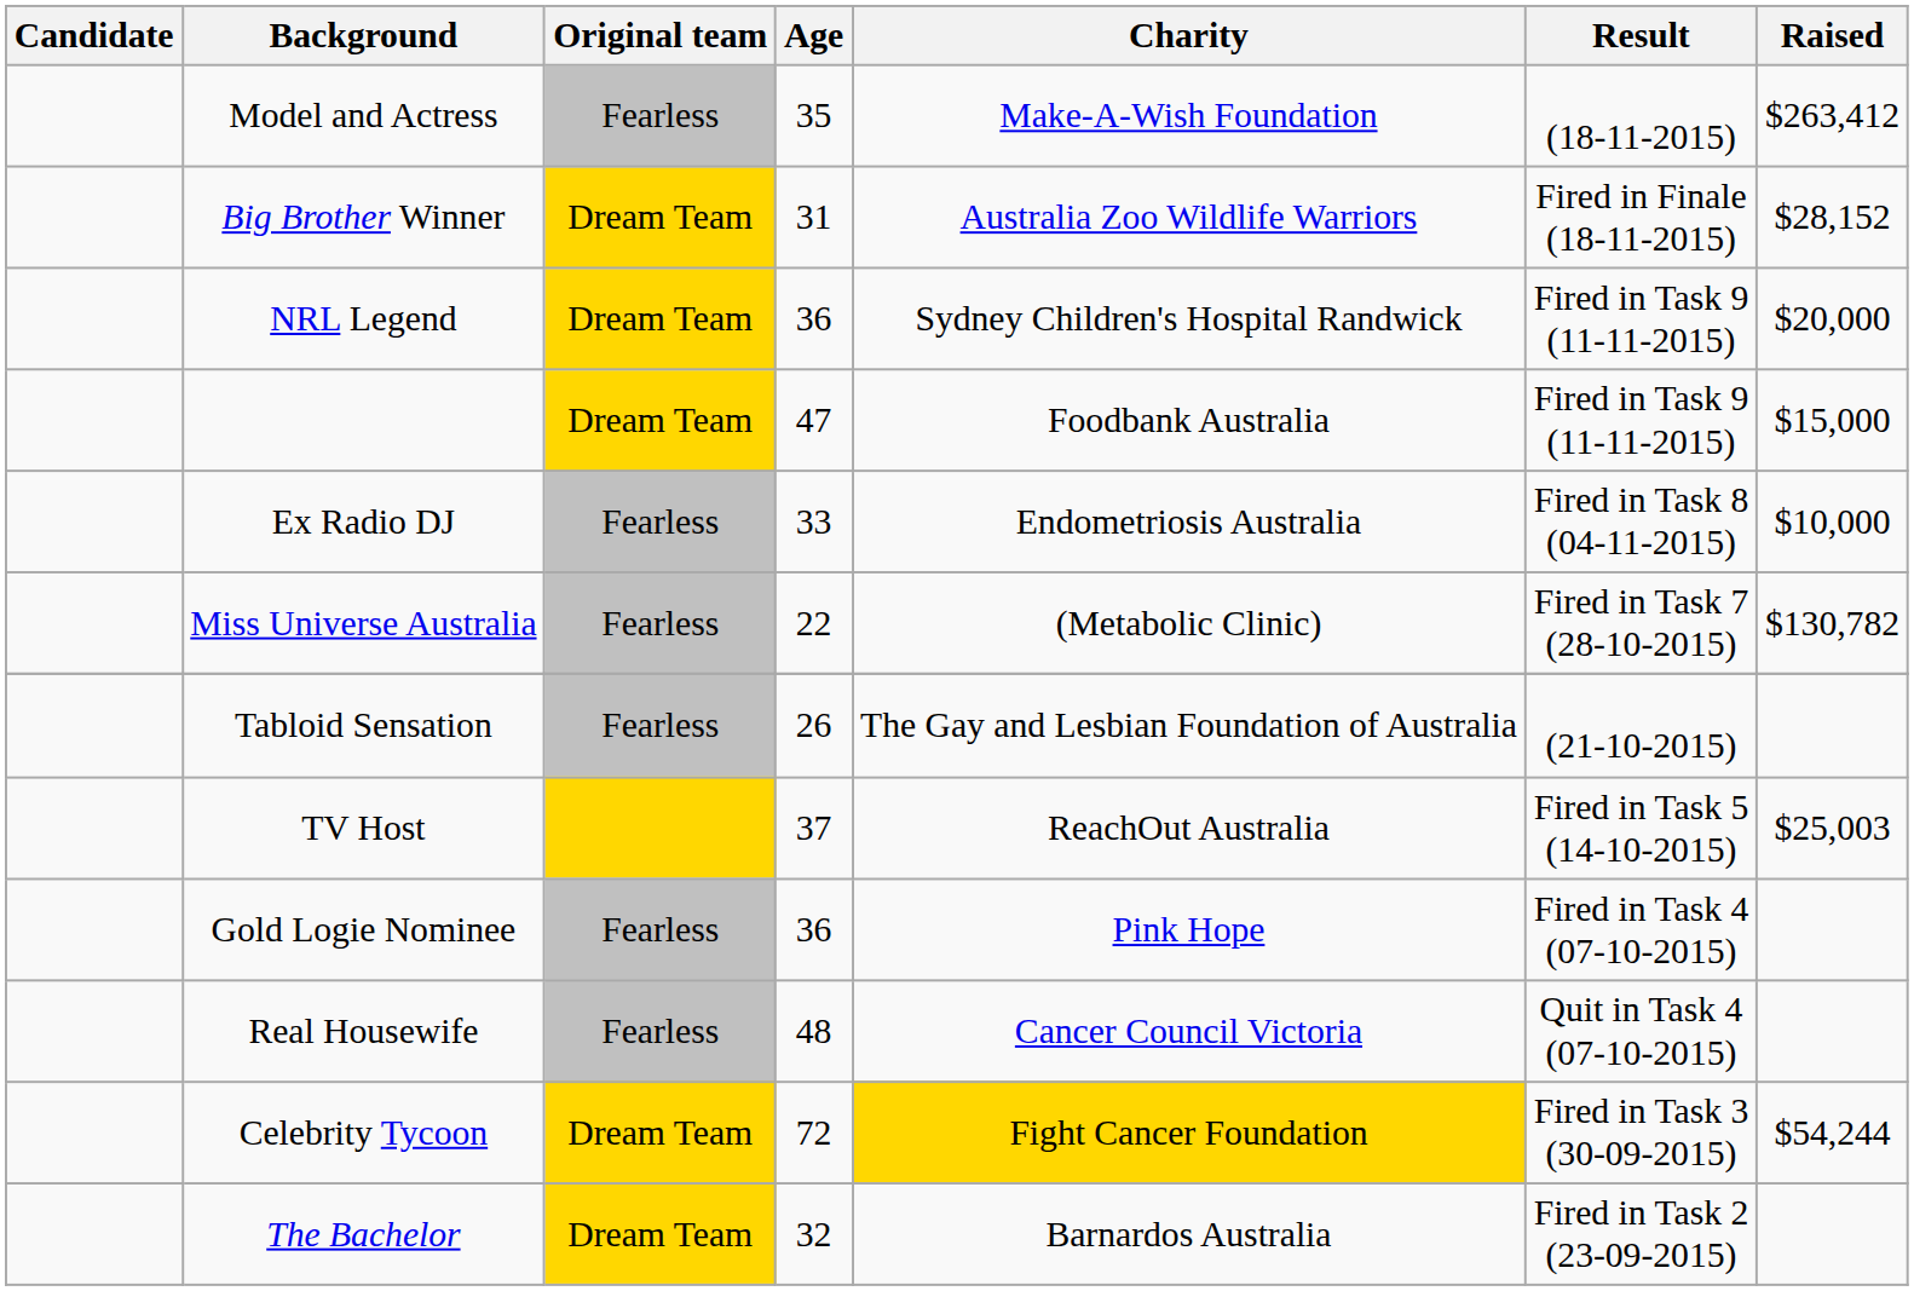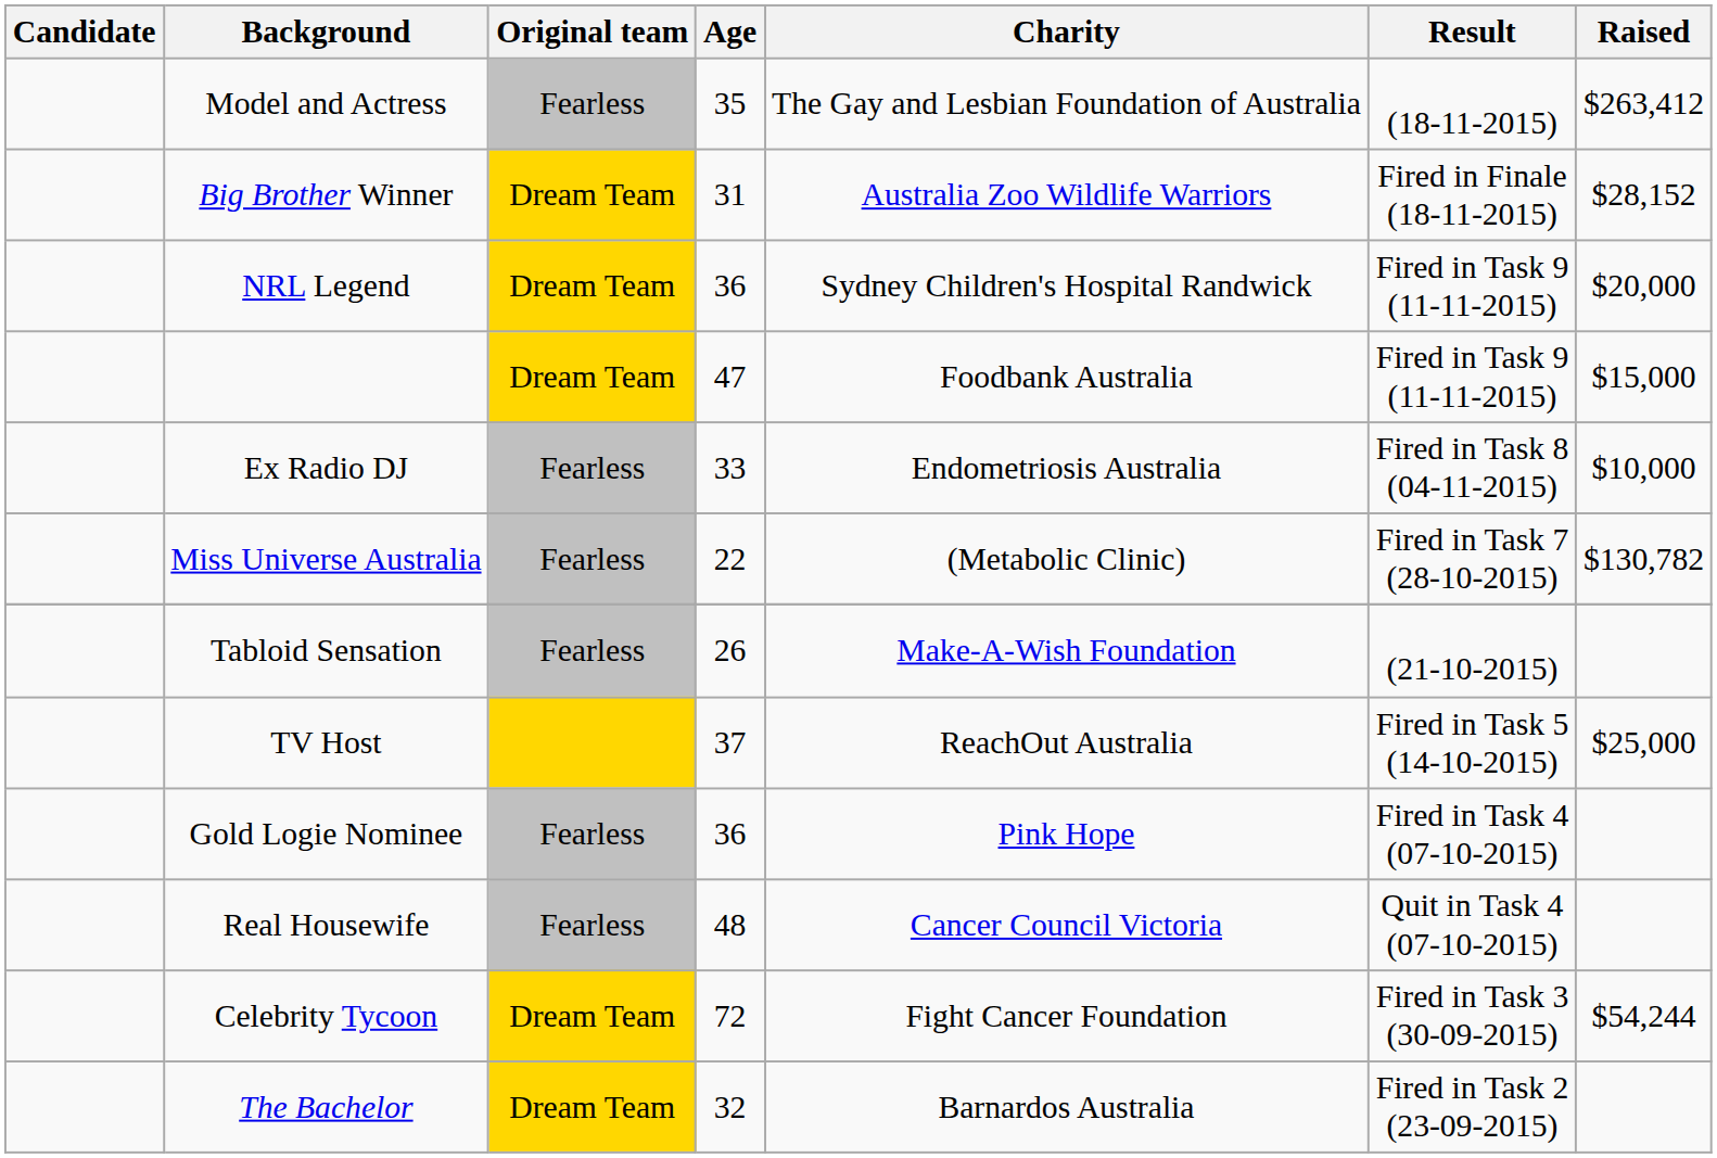 <table class= "wikitable" align=center border="2" cellpadding="3" cellspacing="0" style="text-align: center; font-size:95%">
 <tr>
 <th>Candidate</th>
 <th>Background</th>
 <th>Original team</th>
 <th>Age</th>
 <th>Charity</th>
 <th>Result</th>
 <th>Raised</th>
 </tr>
 <tr>
 <td></td>
 <td>Model and Actress</td>
 <td style="text-align:center; background:silver;">Fearless</td>
 <td align="center">35</td>
-<td><a href='#'>Make-A-Wish Foundation</a></td>
+<td>The Gay and Lesbian Foundation of Australia</td>
 <td><br>(18-11-2015)</td>
 <td>$263,412</td>
 </tr>
 <tr>
 <td></td>
 <td><em><a href='#'>Big Brother</a></em> Winner</td>
 <td style="text-align:center; background:gold;">Dream Team</td>
 <td align="center">31</td>
 <td><a href='#'>Australia Zoo Wildlife Warriors</a></td>
 <td>Fired in Finale<br>(18-11-2015)</td>
 <td>$28,152</td>
 </tr>
 <tr>
 <td></td>
 <td><a href='#'>NRL</a> Legend</td>
 <td style="text-align:center; background:gold;">Dream Team</td>
 <td align="center">36</td>
 <td>Sydney Children's Hospital Randwick</td>
 <td>Fired in Task 9<br>(11-11-2015)</td>
 <td>$20,000</td>
 </tr>
 <tr>
 <td></td>
 <td></td>
 <td style="text-align:center; background:gold;">Dream Team</td>
 <td>47</td>
 <td>Foodbank Australia</td>
 <td>Fired in Task 9<br>(11-11-2015)</td>
 <td>$15,000</td>
 </tr>
 <tr>
 <td></td>
 <td>Ex Radio DJ</td>
 <td style="text-align:center; background:silver;">Fearless</td>
 <td align="center">33</td>
 <td>Endometriosis Australia</td>
 <td>Fired in Task 8<br>(04-11-2015)</td>
 <td>$10,000</td>
 </tr>
 <tr>
 <td></td>
 <td><a href='#'>Miss Universe Australia</a></td>
 <td style="text-align:center; background:silver;">Fearless</td>
 <td align="center">22</td>
 <td> (Metabolic Clinic)</td>
 <td>Fired in Task 7<br>(28-10-2015)</td>
 <td>$130,782</td>
 </tr>
 <tr>
 </tr>
 <tr style="text-align:center;">
 <td></td>
 <td>Tabloid Sensation</td>
 <td style="text-align:center; background:silver;">Fearless</td>
 <td align="center">26</td>
-<td>The Gay and Lesbian Foundation of Australia</td>
+<td><a href='#'>Make-A-Wish Foundation</a></td>
 <td><br>(21-10-2015)</td>
 <td></td>
 </tr>
 <tr>
 <td></td>
 <td>TV Host</td>
 <td style="text-align:center; background:gold;"></td>
 <td align="center">37</td>
 <td>ReachOut Australia</td>
 <td>Fired in Task 5<br>(14-10-2015)</td>
-<td>$25,003</td>
+<td>$25,000</td>
 </tr>
 <tr>
 <td></td>
 <td>Gold Logie Nominee</td>
 <td style="text-align:center; background:silver;">Fearless</td>
 <td align="center">36</td>
 <td><a href='#'>Pink Hope</a></td>
 <td>Fired in Task 4<br>(07-10-2015)</td>
 <td></td>
 </tr>
 <tr>
 <td></td>
 <td>Real Housewife</td>
 <td style="text-align:center; background:silver;">Fearless</td>
 <td align="center">48</td>
 <td><a href='#'>Cancer Council Victoria</a></td>
 <td>Quit in Task 4<br>(07-10-2015)</td>
 <td></td>
 </tr>
 <tr>
 <td></td>
 <td>Celebrity <a href='#'>Tycoon</a></td>
 <td style="text-align:center; background:gold;">Dream Team</td>
 <td align="center">72</td>
-<td style="background: gold;">Fight Cancer Foundation</td>
+<td>Fight Cancer Foundation</td>
 <td>Fired in Task 3<br>(30-09-2015)</td>
 <td>$54,244</td>
 </tr>
 <tr>
 <td></td>
 <td><em><a href='#'>The Bachelor</a></em></td>
 <td style="text-align:center; background:gold;">Dream Team</td>
 <td align="center">32</td>
 <td>Barnardos Australia</td>
 <td>Fired in Task 2<br>(23-09-2015)</td>
 <td></td>
 </tr>
 </table>
